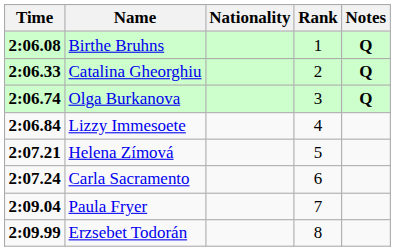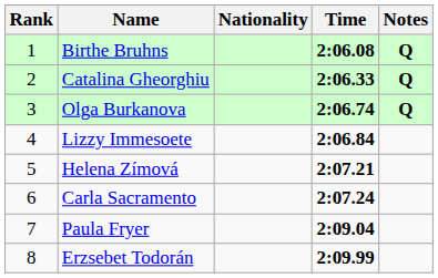 <table class="wikitable sortable" style="text-align:center">
 <tr>
-<th>Time</th>
+<th>Rank</th>
 <th>Name</th>
 <th>Nationality</th>
-<th>Rank</th>
+<th>Time</th>
 <th>Notes</th>
 </tr>
 <tr bgcolor=ccffcc>
-<td><strong>2:06.08</strong></td>
+<td>1</td>
 <td align=left><a href='#'>Birthe Bruhns</a></td>
 <td align=left></td>
-<td>1</td>
+<td><strong>2:06.08</strong></td>
 <td><strong>Q</strong></td>
 </tr>
 <tr bgcolor=ccffcc>
-<td><strong>2:06.33</strong></td>
+<td>2</td>
 <td align=left><a href='#'>Catalina Gheorghiu</a></td>
 <td align=left></td>
-<td>2</td>
+<td><strong>2:06.33</strong></td>
 <td><strong>Q</strong></td>
 </tr>
 <tr bgcolor=ccffcc>
-<td><strong>2:06.74</strong></td>
+<td>3</td>
 <td align=left><a href='#'>Olga Burkanova</a></td>
 <td align=left></td>
-<td>3</td>
+<td><strong>2:06.74</strong></td>
 <td><strong>Q</strong></td>
 </tr>
 <tr>
-<td><strong>2:06.84</strong></td>
+<td>4</td>
 <td align=left><a href='#'>Lizzy Immesoete</a></td>
 <td align=left></td>
-<td>4</td>
+<td><strong>2:06.84</strong></td>
 <td></td>
 </tr>
 <tr>
-<td><strong>2:07.21</strong></td>
+<td>5</td>
 <td align=left><a href='#'>Helena Zímová</a></td>
 <td align=left></td>
-<td>5</td>
+<td><strong>2:07.21</strong></td>
 <td></td>
 </tr>
 <tr>
-<td><strong>2:07.24</strong></td>
+<td>6</td>
 <td align=left><a href='#'>Carla Sacramento</a></td>
 <td align=left></td>
-<td>6</td>
+<td><strong>2:07.24</strong></td>
 <td></td>
 </tr>
 <tr>
-<td><strong>2:09.04</strong></td>
+<td>7</td>
 <td align=left><a href='#'>Paula Fryer</a></td>
 <td align=left></td>
-<td>7</td>
+<td><strong>2:09.04</strong></td>
 <td></td>
 </tr>
 <tr>
-<td><strong>2:09.99</strong></td>
+<td>8</td>
 <td align=left><a href='#'>Erzsebet Todorán</a></td>
 <td align=left></td>
-<td>8</td>
+<td><strong>2:09.99</strong></td>
 <td></td>
 </tr>
 </table>
